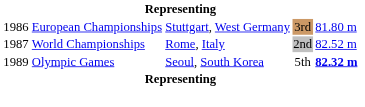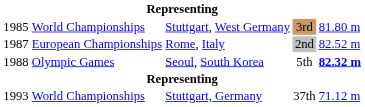 <table>
 <tr>
 <th colspan="5">Representing </th>
 </tr>
 <tr>
-<td>1986</td>
-<td><a href='#'>European Championships</a></td>
+<td>1985</td>
+<td><a href='#'>World Championships</a></td>
 <td><a href='#'>Stuttgart</a>, <a href='#'>West Germany</a></td>
 <td bgcolor="cc9966" align="center">3rd</td>
 <td><a href='#'>81.80 m</a></td>
 </tr>
 <tr>
 <td>1987</td>
-<td><a href='#'>World Championships</a></td>
+<td><a href='#'>European Championships</a></td>
 <td><a href='#'>Rome</a>, <a href='#'>Italy</a></td>
 <td bgcolor="silver" align="center">2nd</td>
 <td><a href='#'>82.52 m</a></td>
 </tr>
 <tr>
-<td>1989</td>
+<td>1988</td>
 <td><a href='#'>Olympic Games</a></td>
 <td><a href='#'>Seoul</a>, <a href='#'>South Korea</a></td>
 <td align="center">5th</td>
 <td><strong><a href='#'>82.32 m</a></strong></td>
 </tr>
 <tr>
 <th colspan="5">Representing </th>
 </tr>
+<tr>
+<td>1993</td>
+<td><a href='#'>World Championships</a></td>
+<td><a href='#'>Stuttgart, Germany</a></td>
+<td>37th</td>
+<td><a href='#'>71.12 m</a></td>
+</tr>
 </table>
